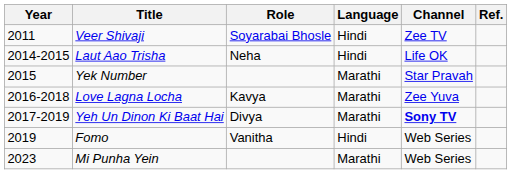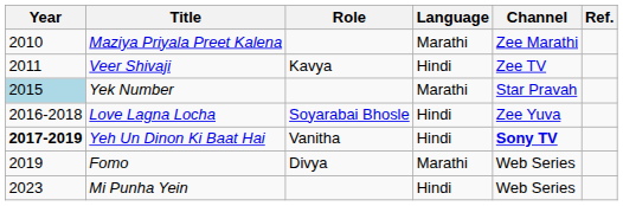 <table class="wikitable">
 <tr>
 <th>Year</th>
 <th>Title</th>
 <th>Role</th>
 <th>Language</th>
 <th>Channel</th>
 <th>Ref.</th>
 </tr>
 <tr>
+<td>2010</td>
+<td><em><a href='#'>Maziya Priyala Preet Kalena</a></em></td>
+<td></td>
+<td>Marathi</td>
+<td><a href='#'>Zee Marathi</a></td>
+<td></td>
+</tr>
+<tr>
 <td>2011</td>
 <td><em><a href='#'>Veer Shivaji</a></em></td>
-<td><a href='#'>Soyarabai Bhosle</a></td>
+<td>Kavya</td>
 <td>Hindi</td>
 <td><a href='#'>Zee TV</a></td>
 <td></td>
 </tr>
 <tr>
-<td>2014-2015</td>
-<td><em><a href='#'>Laut Aao Trisha</a></em></td>
-<td>Neha</td>
-<td>Hindi</td>
-<td><a href='#'>Life OK</a></td>
-<td></td>
-</tr>
-<tr>
-<td>2015</td>
+<td style="background: lightblue;">2015</td>
 <td><em>Yek Number</em></td>
 <td></td>
 <td>Marathi</td>
 <td><a href='#'>Star Pravah</a></td>
 <td></td>
 </tr>
 <tr>
 <td>2016-2018</td>
 <td><em><a href='#'>Love Lagna Locha</a></em></td>
-<td>Kavya</td>
-<td>Marathi</td>
+<td><a href='#'>Soyarabai Bhosle</a></td>
+<td>Hindi</td>
 <td><a href='#'>Zee Yuva</a></td>
 <td></td>
 </tr>
 <tr>
-<td>2017-2019</td>
+<td><strong>2017-2019</strong></td>
 <td><em><a href='#'>Yeh Un Dinon Ki Baat Hai</a></em></td>
-<td>Divya</td>
-<td>Marathi</td>
+<td>Vanitha</td>
+<td>Hindi</td>
 <td><strong><a href='#'>Sony TV</a></strong></td>
 <td></td>
 </tr>
 <tr>
 <td>2019</td>
 <td><em>Fomo</em></td>
-<td>Vanitha</td>
-<td>Hindi</td>
+<td>Divya</td>
+<td>Marathi</td>
 <td>Web Series</td>
 <td></td>
 </tr>
 <tr>
 <td>2023</td>
 <td><em>Mi Punha Yein</em></td>
 <td></td>
-<td>Marathi</td>
+<td>Hindi</td>
 <td>Web Series</td>
 <td></td>
 </tr>
 </table>
